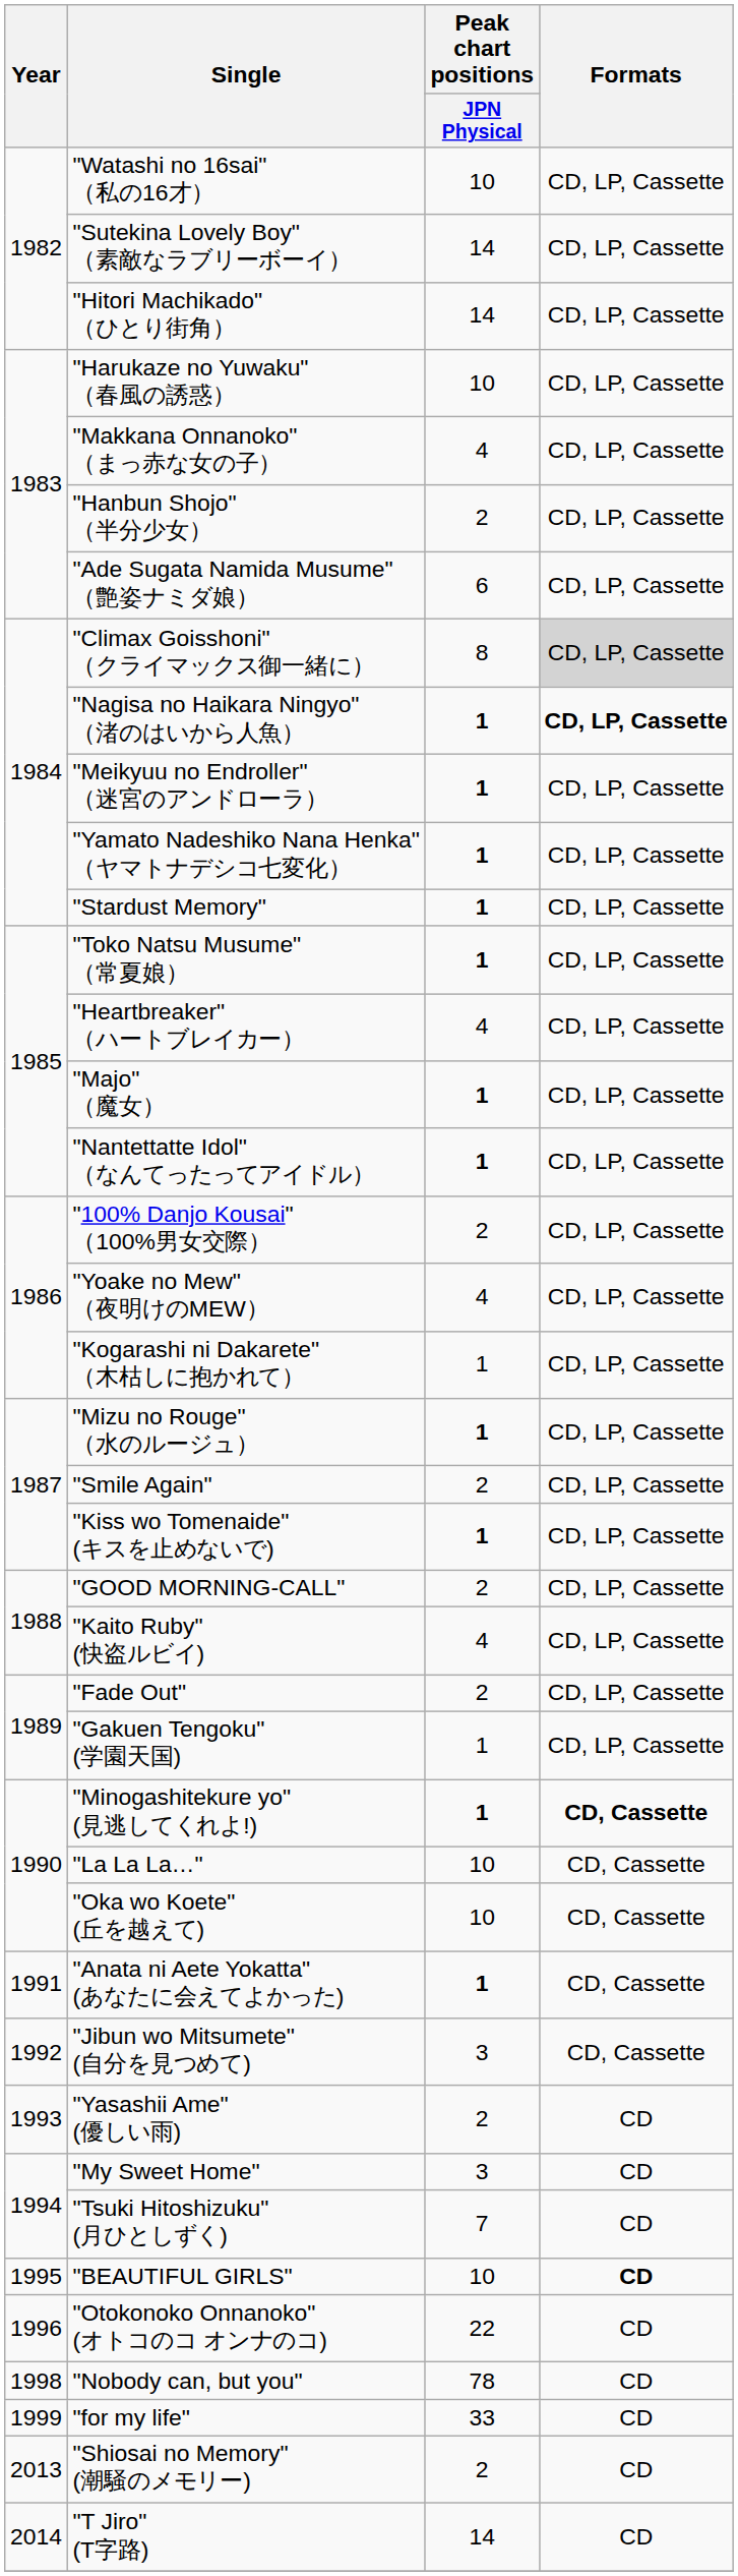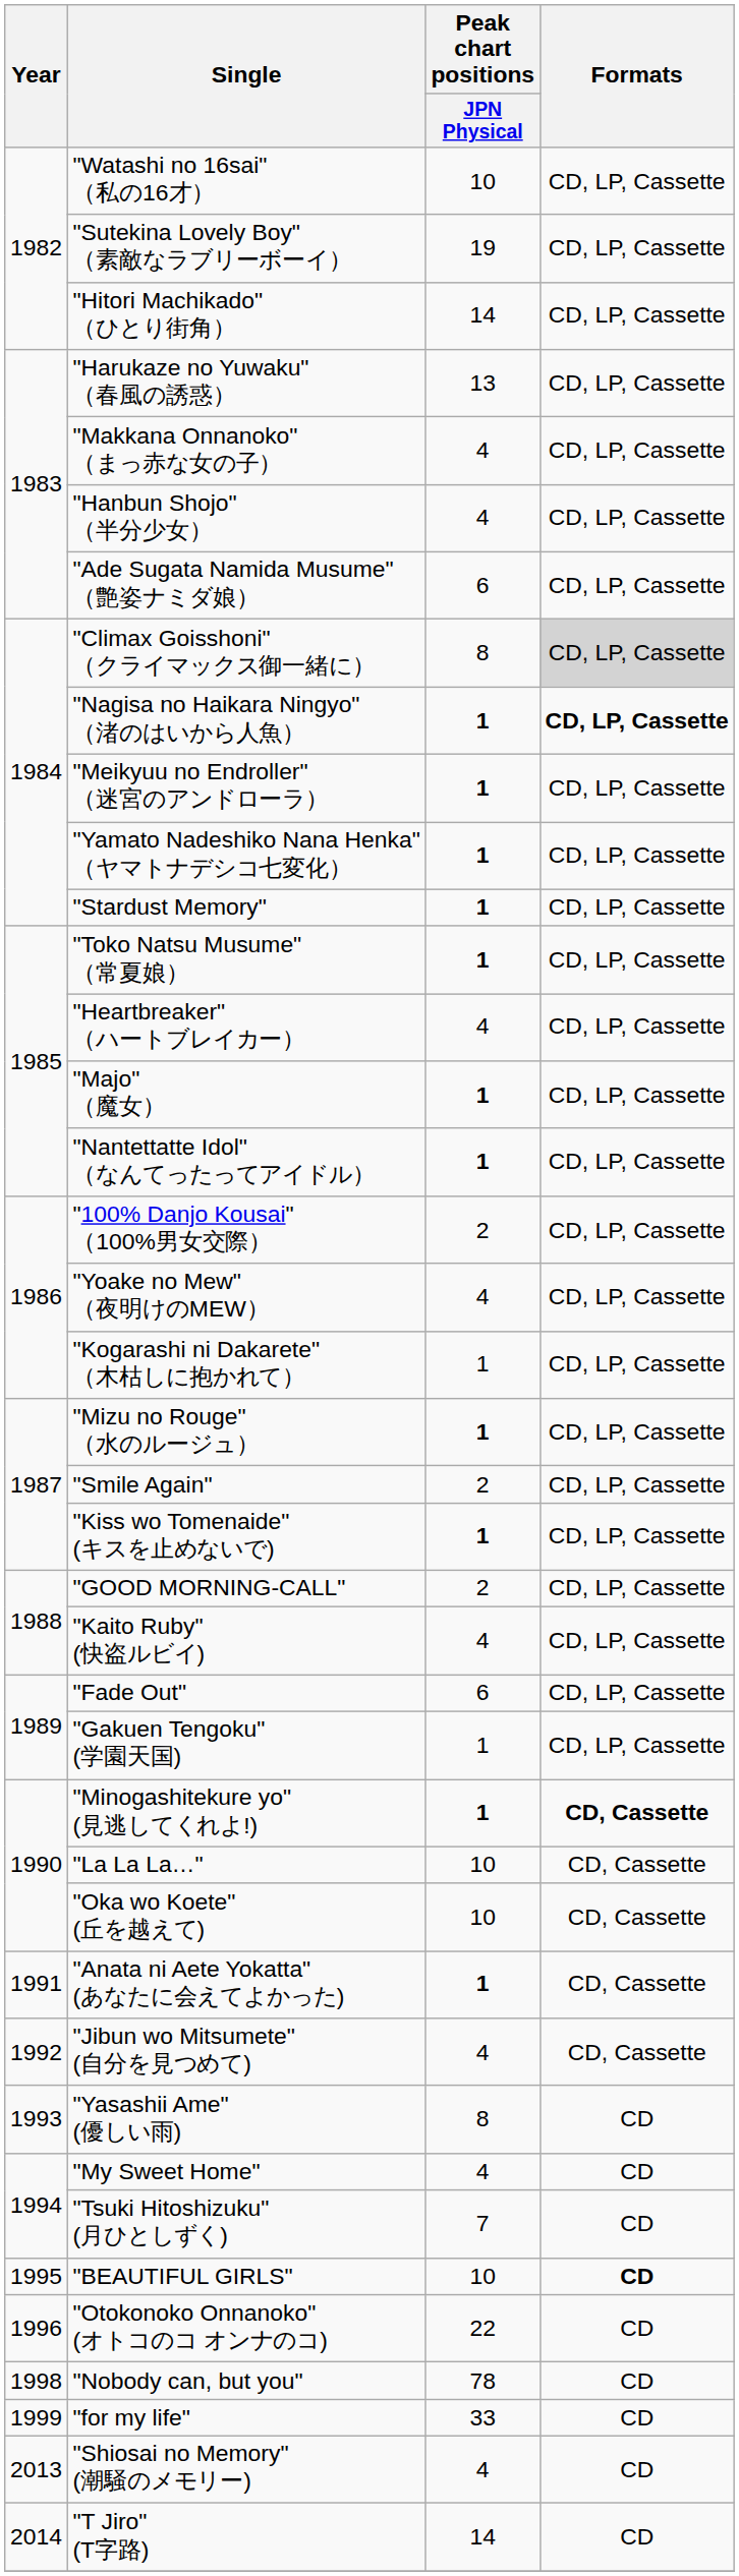 <table class="wikitable plainrowheaders" style="text-align:center;">
 <tr>
 <th scope="col" rowspan="2">Year</th>
 <th scope="col" rowspan="2">Single</th>
 <th scope="col" rowspan="1">Peak chart positions</th>
 <th scope="col" rowspan="2">Formats</th>
 </tr>
 <tr>
 <th scope="col" style="width:2.5em;font-size:85%;"><a href='#'>JPN<br>Physical</a><br></th>
 </tr>
 <tr>
 <td rowspan="3">1982</td>
 <td style="text-align:left;">"Watashi no 16sai"<br>（私の16才）</td>
 <td>10</td>
 <td>CD, LP, Cassette</td>
 </tr>
 <tr>
 <td style="text-align:left;">"Sutekina Lovely Boy"<br>（素敵なラブリーボーイ）</td>
-<td>14</td>
+<td>19</td>
 <td>CD, LP, Cassette</td>
 </tr>
 <tr>
 <td style="text-align:left;">"Hitori Machikado"<br>（ひとり街角）</td>
 <td>14</td>
 <td>CD, LP, Cassette</td>
 </tr>
 <tr>
 <td rowspan="4">1983</td>
 <td style="text-align:left;">"Harukaze no Yuwaku"<br>（春風の誘惑）</td>
-<td>10</td>
+<td>13</td>
 <td>CD, LP, Cassette</td>
 </tr>
 <tr>
 <td style="text-align:left;">"Makkana Onnanoko"<br>（まっ赤な女の子）</td>
 <td>4</td>
 <td>CD, LP, Cassette</td>
 </tr>
 <tr>
 <td style="text-align:left;">"Hanbun Shojo"<br>（半分少女）</td>
-<td>2</td>
+<td>4</td>
 <td>CD, LP, Cassette</td>
 </tr>
 <tr>
 <td style="text-align:left;">"Ade Sugata Namida Musume"<br>（艶姿ナミダ娘）</td>
 <td>6</td>
 <td>CD, LP, Cassette</td>
 </tr>
 <tr>
 <td rowspan="5">1984</td>
 <td style="text-align:left;">"Climax Goisshoni"<br>（クライマックス御一緒に）</td>
 <td>8</td>
 <td style="background: lightgrey;">CD, LP, Cassette</td>
 </tr>
 <tr>
 <td style="text-align:left;">"Nagisa no Haikara Ningyo"<br>（渚のはいから人魚）</td>
 <td><strong>1</strong></td>
 <td><strong>CD, LP, Cassette</strong></td>
 </tr>
 <tr>
 <td style="text-align:left;">"Meikyuu no Endroller"<br>（迷宮のアンドローラ）</td>
 <td><strong>1</strong></td>
 <td>CD, LP, Cassette</td>
 </tr>
 <tr>
 <td style="text-align:left;">"Yamato Nadeshiko Nana Henka"<br>（ヤマトナデシコ七変化）</td>
 <td><strong>1</strong></td>
 <td>CD, LP, Cassette</td>
 </tr>
 <tr>
 <td style="text-align:left;">"Stardust Memory"<br></td>
 <td><strong>1</strong></td>
 <td>CD, LP, Cassette</td>
 </tr>
 <tr>
 <td rowspan="4">1985</td>
 <td style="text-align:left;">"Toko Natsu Musume"<br>（常夏娘）</td>
 <td><strong>1</strong></td>
 <td>CD, LP, Cassette</td>
 </tr>
 <tr>
 <td style="text-align:left;">"Heartbreaker"<br>（ハートブレイカー）</td>
 <td>4</td>
 <td>CD, LP, Cassette</td>
 </tr>
 <tr>
 <td style="text-align:left;">"Majo"<br>（魔女）</td>
 <td><strong>1</strong></td>
 <td>CD, LP, Cassette</td>
 </tr>
 <tr>
 <td style="text-align:left;">"Nantettatte Idol"<br>（なんてったってアイドル）</td>
 <td><strong>1</strong></td>
 <td>CD, LP, Cassette</td>
 </tr>
 <tr>
 <td rowspan="3">1986</td>
 <td style="text-align:left;">"<a href='#'>100% Danjo Kousai</a>"<br>（100%男女交際）</td>
 <td>2</td>
 <td>CD, LP, Cassette</td>
 </tr>
 <tr>
 <td style="text-align:left;">"Yoake no Mew"<br>（夜明けのMEW）</td>
 <td>4</td>
 <td>CD, LP, Cassette</td>
 </tr>
 <tr>
 <td style="text-align:left;">"Kogarashi ni Dakarete"<br>（木枯しに抱かれて）</td>
 <td>1</td>
 <td>CD, LP, Cassette</td>
 </tr>
 <tr>
 <td rowspan="3">1987</td>
 <td style="text-align:left;">"Mizu no Rouge"<br>（水のルージュ）</td>
 <td><strong>1</strong></td>
 <td>CD, LP, Cassette</td>
 </tr>
 <tr>
 <td style="text-align:left;">"Smile Again"<br></td>
 <td>2</td>
 <td>CD, LP, Cassette</td>
 </tr>
 <tr>
 <td style="text-align:left;">"Kiss wo Tomenaide"<br> (キスを止めないで)</td>
 <td><strong>1</strong></td>
 <td>CD, LP, Cassette</td>
 </tr>
 <tr>
 <td rowspan="2">1988</td>
 <td style="text-align:left;">"GOOD MORNING-CALL"<br></td>
 <td>2</td>
 <td>CD, LP, Cassette</td>
 </tr>
 <tr>
 <td style="text-align:left;">"Kaito Ruby"<br> (快盗ルビイ)</td>
 <td>4</td>
 <td>CD, LP, Cassette</td>
 </tr>
 <tr>
 <td rowspan="2">1989</td>
 <td style="text-align:left;">"Fade Out"<br></td>
-<td>2</td>
+<td>6</td>
 <td>CD, LP, Cassette</td>
 </tr>
 <tr>
 <td style="text-align:left;">"Gakuen Tengoku"<br> (学園天国)</td>
 <td>1</td>
 <td>CD, LP, Cassette</td>
 </tr>
 <tr>
 <td rowspan="3">1990</td>
 <td style="text-align:left;">"Minogashitekure yo"<br> (見逃してくれよ!)</td>
 <td><strong>1</strong></td>
 <td><strong>CD, Cassette</strong></td>
 </tr>
 <tr>
 <td style="text-align:left;">"La La La…"<br></td>
 <td>10</td>
 <td>CD, Cassette</td>
 </tr>
 <tr>
 <td style="text-align:left;">"Oka wo Koete"<br> (丘を越えて)</td>
 <td>10</td>
 <td>CD, Cassette</td>
 </tr>
 <tr>
 <td rowspan="1">1991</td>
 <td style="text-align:left;">"Anata ni Aete Yokatta"<br> (あなたに会えてよかった)</td>
 <td><strong>1</strong></td>
 <td>CD, Cassette</td>
 </tr>
 <tr>
 <td rowspan="1">1992</td>
 <td style="text-align:left;">"Jibun wo Mitsumete"<br> (自分を見つめて)</td>
-<td>3</td>
+<td>4</td>
 <td>CD, Cassette</td>
 </tr>
 <tr>
 <td rowspan="1">1993</td>
 <td style="text-align:left;">"Yasashii Ame"<br> (優しい雨)</td>
-<td>2</td>
+<td>8</td>
 <td>CD</td>
 </tr>
 <tr>
 <td rowspan="2">1994</td>
 <td style="text-align:left;">"My Sweet Home"<br></td>
-<td>3</td>
+<td>4</td>
 <td>CD</td>
 </tr>
 <tr>
 <td style="text-align:left;">"Tsuki Hitoshizuku"<br> (月ひとしずく)</td>
 <td>7</td>
 <td>CD</td>
 </tr>
 <tr>
 <td rowspan="1">1995</td>
 <td style="text-align:left;">"BEAUTIFUL GIRLS"<br></td>
 <td>10</td>
 <td><strong>CD</strong></td>
 </tr>
 <tr>
 <td rowspan="1">1996</td>
 <td style="text-align:left;">"Otokonoko Onnanoko"<br> (オトコのコ オンナのコ)</td>
 <td>22</td>
 <td>CD</td>
 </tr>
 <tr>
 <td rowspan="1">1998</td>
 <td style="text-align:left;">"Nobody can, but you"<br></td>
 <td>78</td>
 <td>CD</td>
 </tr>
 <tr>
 <td rowspan="1">1999</td>
 <td style="text-align:left;">"for my life"<br></td>
 <td>33</td>
 <td>CD</td>
 </tr>
 <tr>
 <td rowspan="1">2013</td>
 <td style="text-align:left;">"Shiosai no Memory"<br> (潮騒のメモリー)</td>
-<td>2</td>
+<td>4</td>
 <td>CD</td>
 </tr>
 <tr>
 <td rowspan="1">2014</td>
 <td style="text-align:left;">"T Jiro"<br> (T字路)</td>
 <td>14</td>
 <td>CD</td>
 </tr>
 <tr>
 </tr>
 </table>
